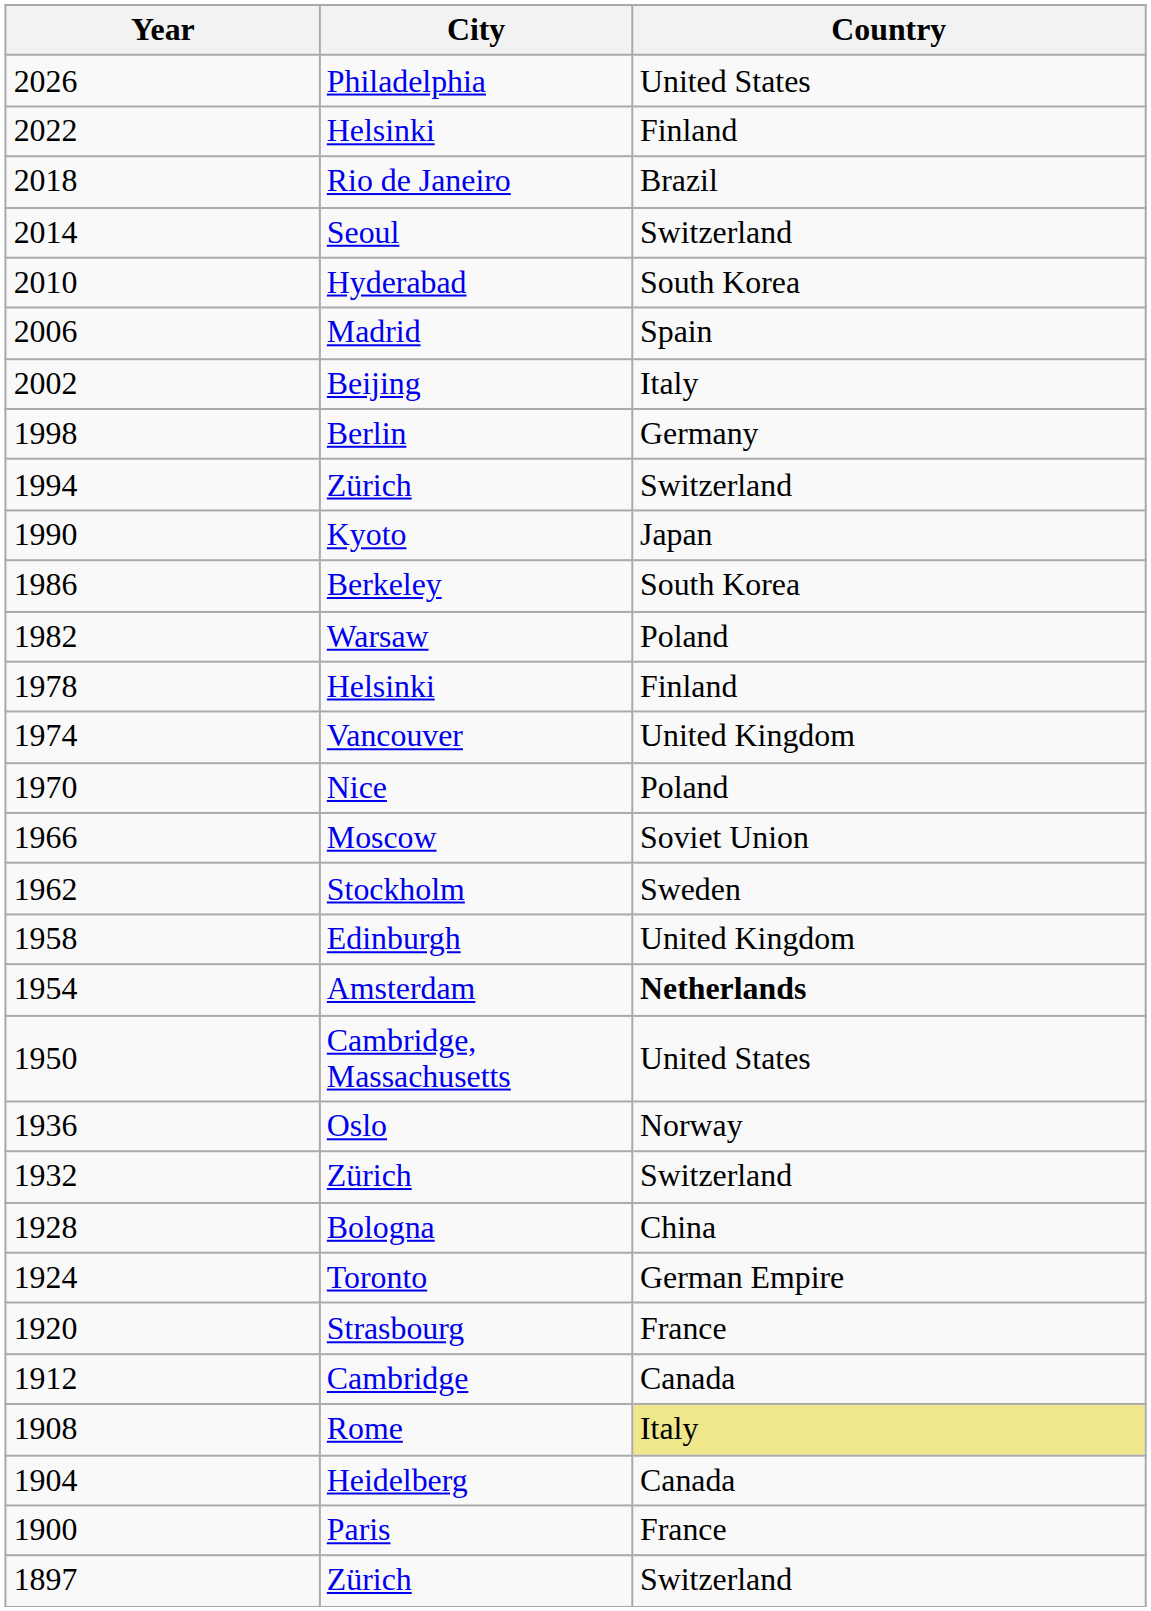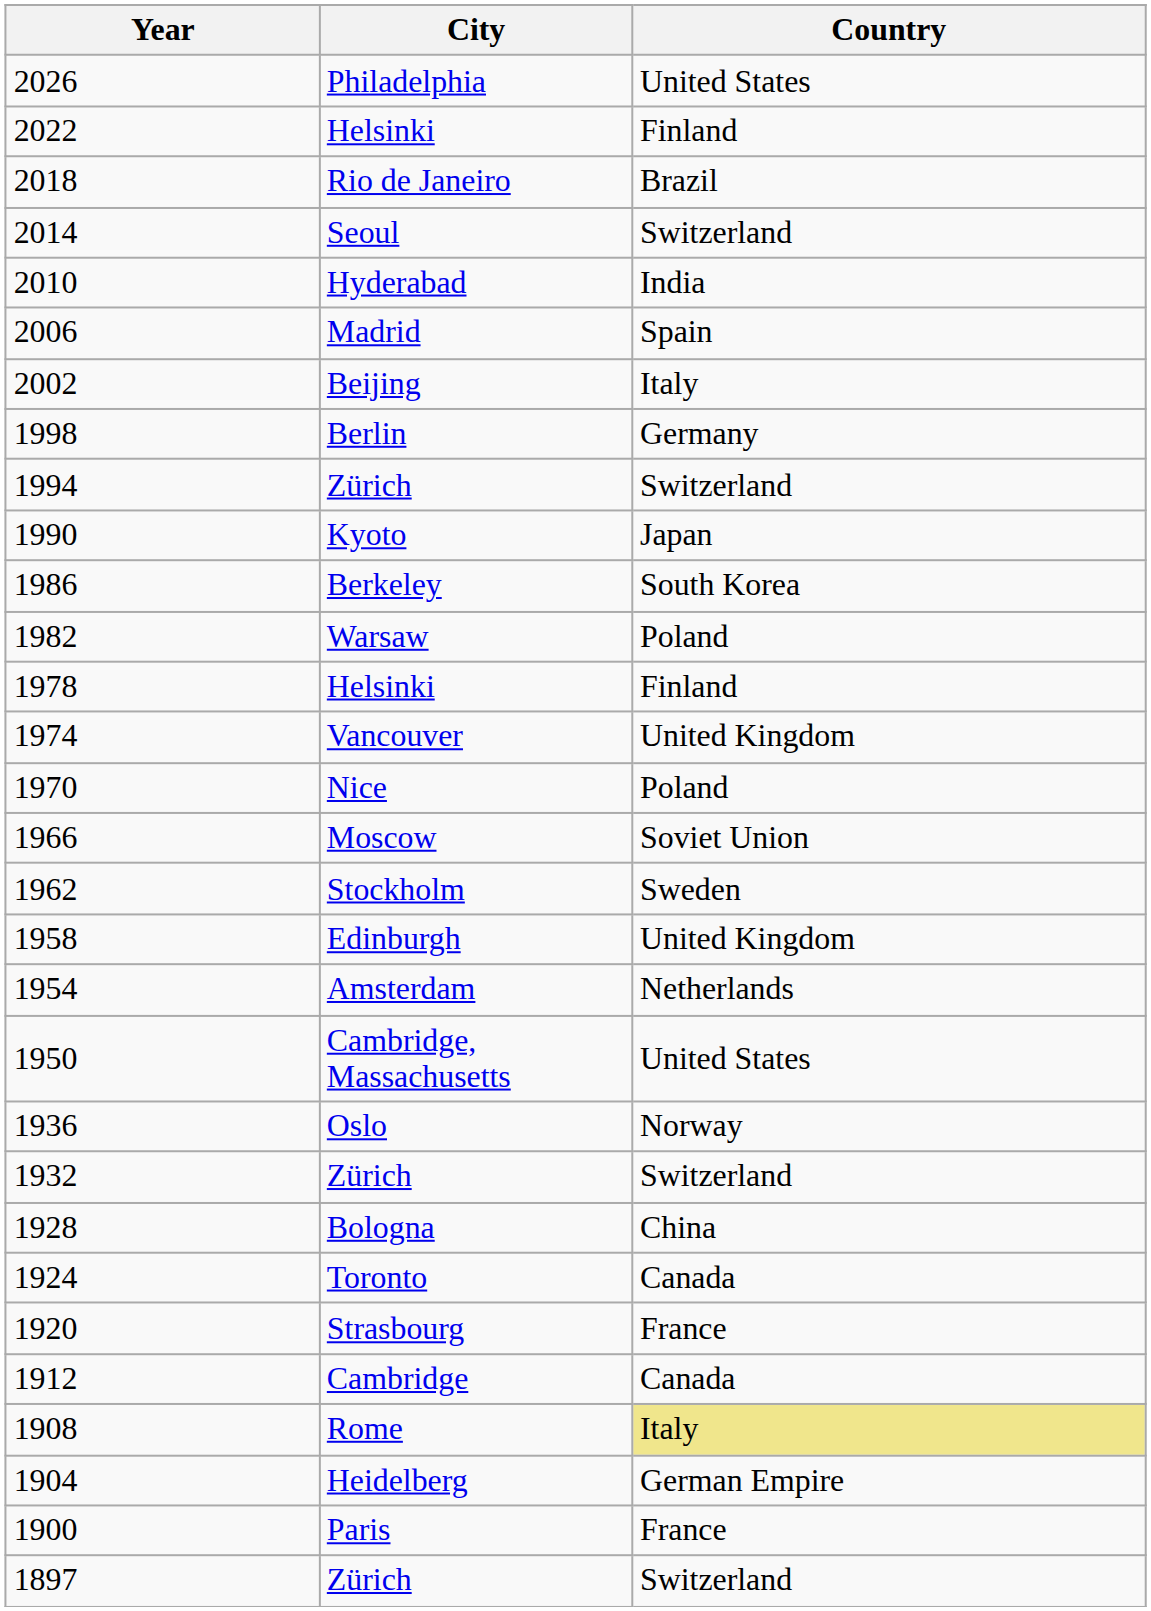 <table class="wikitable sortable" style="margin: 1ex auto 1ex auto">
 <tr>
 <th style="width:150px">Year</th>
 <th style="width:150px">City</th>
 <th style="width:250px">Country</th>
 </tr>
 <tr>
 <td>2026</td>
 <td><a href='#'>Philadelphia</a></td>
 <td> United States</td>
 </tr>
 <tr>
 <td>2022</td>
 <td><a href='#'>Helsinki</a></td>
 <td> Finland</td>
 </tr>
 <tr>
 <td>2018</td>
 <td><a href='#'>Rio de Janeiro</a></td>
 <td> Brazil</td>
 </tr>
 <tr>
 <td>2014</td>
 <td><a href='#'>Seoul</a></td>
 <td> Switzerland</td>
 </tr>
 <tr>
 <td>2010</td>
 <td><a href='#'>Hyderabad</a></td>
-<td> South Korea</td>
+<td> India</td>
 </tr>
 <tr>
 <td>2006</td>
 <td><a href='#'>Madrid</a></td>
 <td> Spain</td>
 </tr>
 <tr>
 <td>2002</td>
 <td><a href='#'>Beijing</a></td>
 <td> Italy</td>
 </tr>
 <tr>
 <td>1998</td>
 <td><a href='#'>Berlin</a></td>
 <td> Germany</td>
 </tr>
 <tr>
 <td>1994</td>
 <td><a href='#'>Zürich</a></td>
 <td> Switzerland</td>
 </tr>
 <tr>
 <td>1990</td>
 <td><a href='#'>Kyoto</a></td>
 <td> Japan</td>
 </tr>
 <tr>
 <td>1986</td>
 <td><a href='#'>Berkeley</a></td>
 <td> South Korea</td>
 </tr>
 <tr>
 <td>1982</td>
 <td><a href='#'>Warsaw</a></td>
 <td> Poland</td>
 </tr>
 <tr>
 <td>1978</td>
 <td><a href='#'>Helsinki</a></td>
 <td> Finland</td>
 </tr>
 <tr>
 <td>1974</td>
 <td><a href='#'>Vancouver</a></td>
 <td> United Kingdom</td>
 </tr>
 <tr>
 <td>1970</td>
 <td><a href='#'>Nice</a></td>
 <td> Poland</td>
 </tr>
 <tr>
 <td>1966</td>
 <td><a href='#'>Moscow</a></td>
 <td> Soviet Union</td>
 </tr>
 <tr>
 <td>1962</td>
 <td><a href='#'>Stockholm</a></td>
 <td> Sweden</td>
 </tr>
 <tr>
 <td>1958</td>
 <td><a href='#'>Edinburgh</a></td>
 <td> United Kingdom</td>
 </tr>
 <tr>
 <td>1954</td>
 <td><a href='#'>Amsterdam</a></td>
-<td><strong> Netherlands</strong></td>
+<td> Netherlands</td>
 </tr>
 <tr>
 <td>1950</td>
 <td><a href='#'>Cambridge, Massachusetts</a></td>
 <td> United States</td>
 </tr>
 <tr>
 <td>1936</td>
 <td><a href='#'>Oslo</a></td>
 <td> Norway</td>
 </tr>
 <tr>
 <td>1932</td>
 <td><a href='#'>Zürich</a></td>
 <td> Switzerland</td>
 </tr>
 <tr>
 <td>1928</td>
 <td><a href='#'>Bologna</a></td>
 <td> China</td>
 </tr>
 <tr>
 <td>1924</td>
 <td><a href='#'>Toronto</a></td>
-<td> German Empire</td>
+<td> Canada</td>
 </tr>
 <tr>
 <td>1920</td>
 <td><a href='#'>Strasbourg</a></td>
 <td> France</td>
 </tr>
 <tr>
 <td>1912</td>
 <td><a href='#'>Cambridge</a></td>
 <td> Canada</td>
 </tr>
 <tr>
 <td>1908</td>
 <td><a href='#'>Rome</a></td>
 <td style="background: khaki;"> Italy</td>
 </tr>
 <tr>
 <td>1904</td>
 <td><a href='#'>Heidelberg</a></td>
-<td> Canada</td>
+<td> German Empire</td>
 </tr>
 <tr>
 <td>1900</td>
 <td><a href='#'>Paris</a></td>
 <td> France</td>
 </tr>
 <tr>
 <td>1897</td>
 <td><a href='#'>Zürich</a></td>
 <td> Switzerland</td>
 </tr>
 </table>
